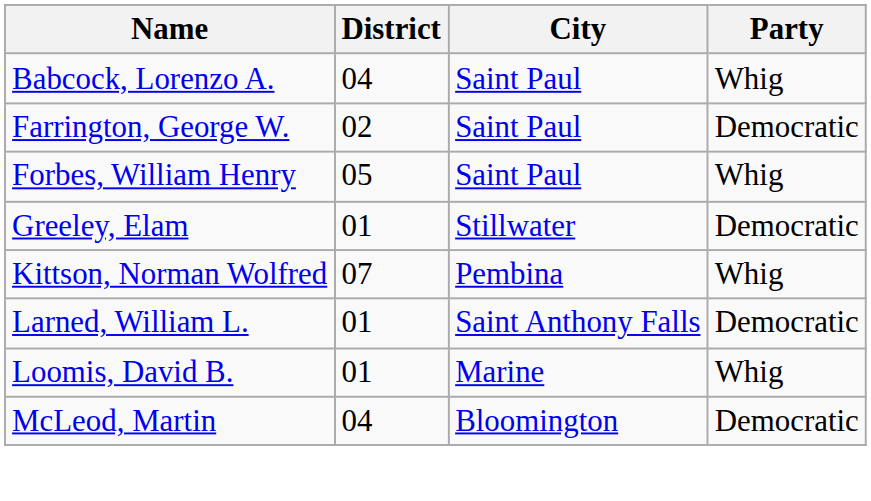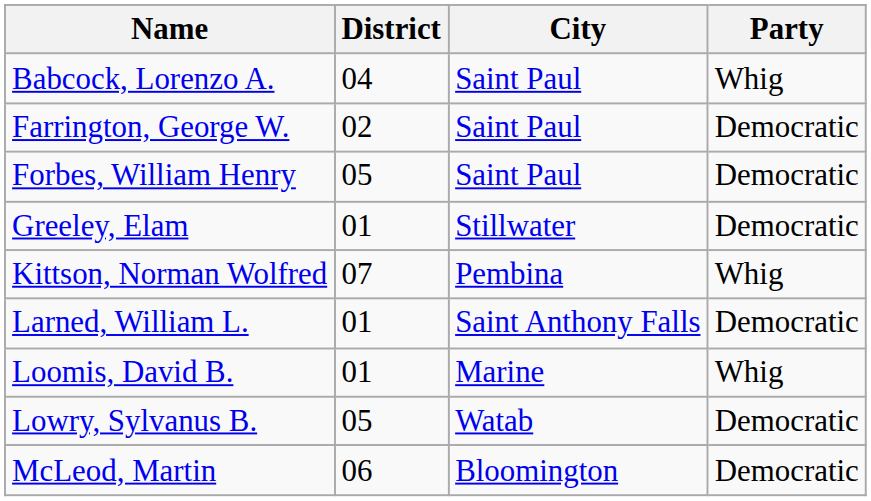 <table class="wikitable sortable">
 <tr>
 <th>Name</th>
 <th>District</th>
 <th>City</th>
 <th>Party</th>
 </tr>
 <tr>
 <td><a href='#'>Babcock, Lorenzo A.</a></td>
 <td>04</td>
 <td><a href='#'>Saint Paul</a></td>
 <td>Whig</td>
 </tr>
 <tr>
 <td><a href='#'>Farrington, George W.</a></td>
 <td>02</td>
 <td><a href='#'>Saint Paul</a></td>
 <td>Democratic</td>
 </tr>
 <tr>
 <td><a href='#'>Forbes, William Henry</a></td>
 <td>05</td>
 <td><a href='#'>Saint Paul</a></td>
-<td>Whig</td>
+<td>Democratic</td>
 </tr>
 <tr>
 <td><a href='#'>Greeley, Elam</a></td>
 <td>01</td>
 <td><a href='#'>Stillwater</a></td>
 <td>Democratic</td>
 </tr>
 <tr>
 <td><a href='#'>Kittson, Norman Wolfred</a></td>
 <td>07</td>
 <td><a href='#'>Pembina</a></td>
 <td>Whig</td>
 </tr>
 <tr>
 <td><a href='#'>Larned, William L.</a></td>
 <td>01</td>
 <td><a href='#'>Saint Anthony Falls</a></td>
 <td>Democratic</td>
 </tr>
 <tr>
 <td><a href='#'>Loomis, David B.</a></td>
 <td>01</td>
 <td><a href='#'>Marine</a></td>
 <td>Whig</td>
 </tr>
 <tr>
+<td><a href='#'>Lowry, Sylvanus B.</a></td>
+<td>05</td>
+<td><a href='#'>Watab</a></td>
+<td>Democratic</td>
+</tr>
+<tr>
 <td><a href='#'>McLeod, Martin</a></td>
-<td>04</td>
+<td>06</td>
 <td><a href='#'>Bloomington</a></td>
 <td>Democratic</td>
 </tr>
 </table>
